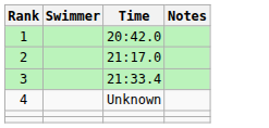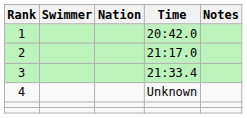 <table class="wikitable sortable" style="text-align:center">
 <tr>
 <th>Rank</th>
 <th>Swimmer</th>
+<th>Nation</th>
 <th>Time</th>
 <th>Notes</th>
 </tr>
 <tr style="background:#bbf3bb;">
 <td>1</td>
+<td align=left></td>
 <td align=left></td>
 <td>20:42.0</td>
 <td></td>
 </tr>
 <tr style="background:#bbf3bb;">
 <td>2</td>
 <td align=left></td>
+<td align=left></td>
 <td>21:17.0</td>
 <td></td>
 </tr>
 <tr style="background:#bbf3bb;">
 <td>3</td>
+<td align=left></td>
 <td align=left></td>
 <td>21:33.4</td>
 <td></td>
 </tr>
 <tr>
 <td>4</td>
 <td align=left></td>
+<td align=left></td>
 <td>Unknown</td>
 <td></td>
 </tr>
 <tr>
 <td></td>
+<td align=left></td>
 <td align=left></td>
 <td></td>
 <td></td>
 </tr>
 <tr>
 <td></td>
 <td align=left></td>
+<td align=left></td>
 <td></td>
 <td></td>
 </tr>
 </table>
